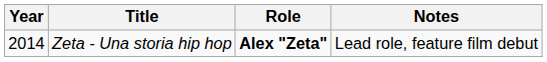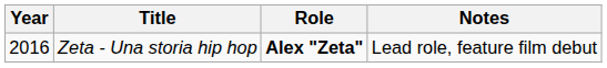 <table class="wikitable">
 <tr>
 <th>Year</th>
 <th>Title</th>
 <th>Role</th>
 <th>Notes</th>
 </tr>
 <tr>
-<td>2014</td>
+<td>2016</td>
 <td><em>Zeta - Una storia hip hop</em></td>
 <td><strong>Alex "Zeta"</strong></td>
 <td>Lead role, feature film debut</td>
 </tr>
 </table>
